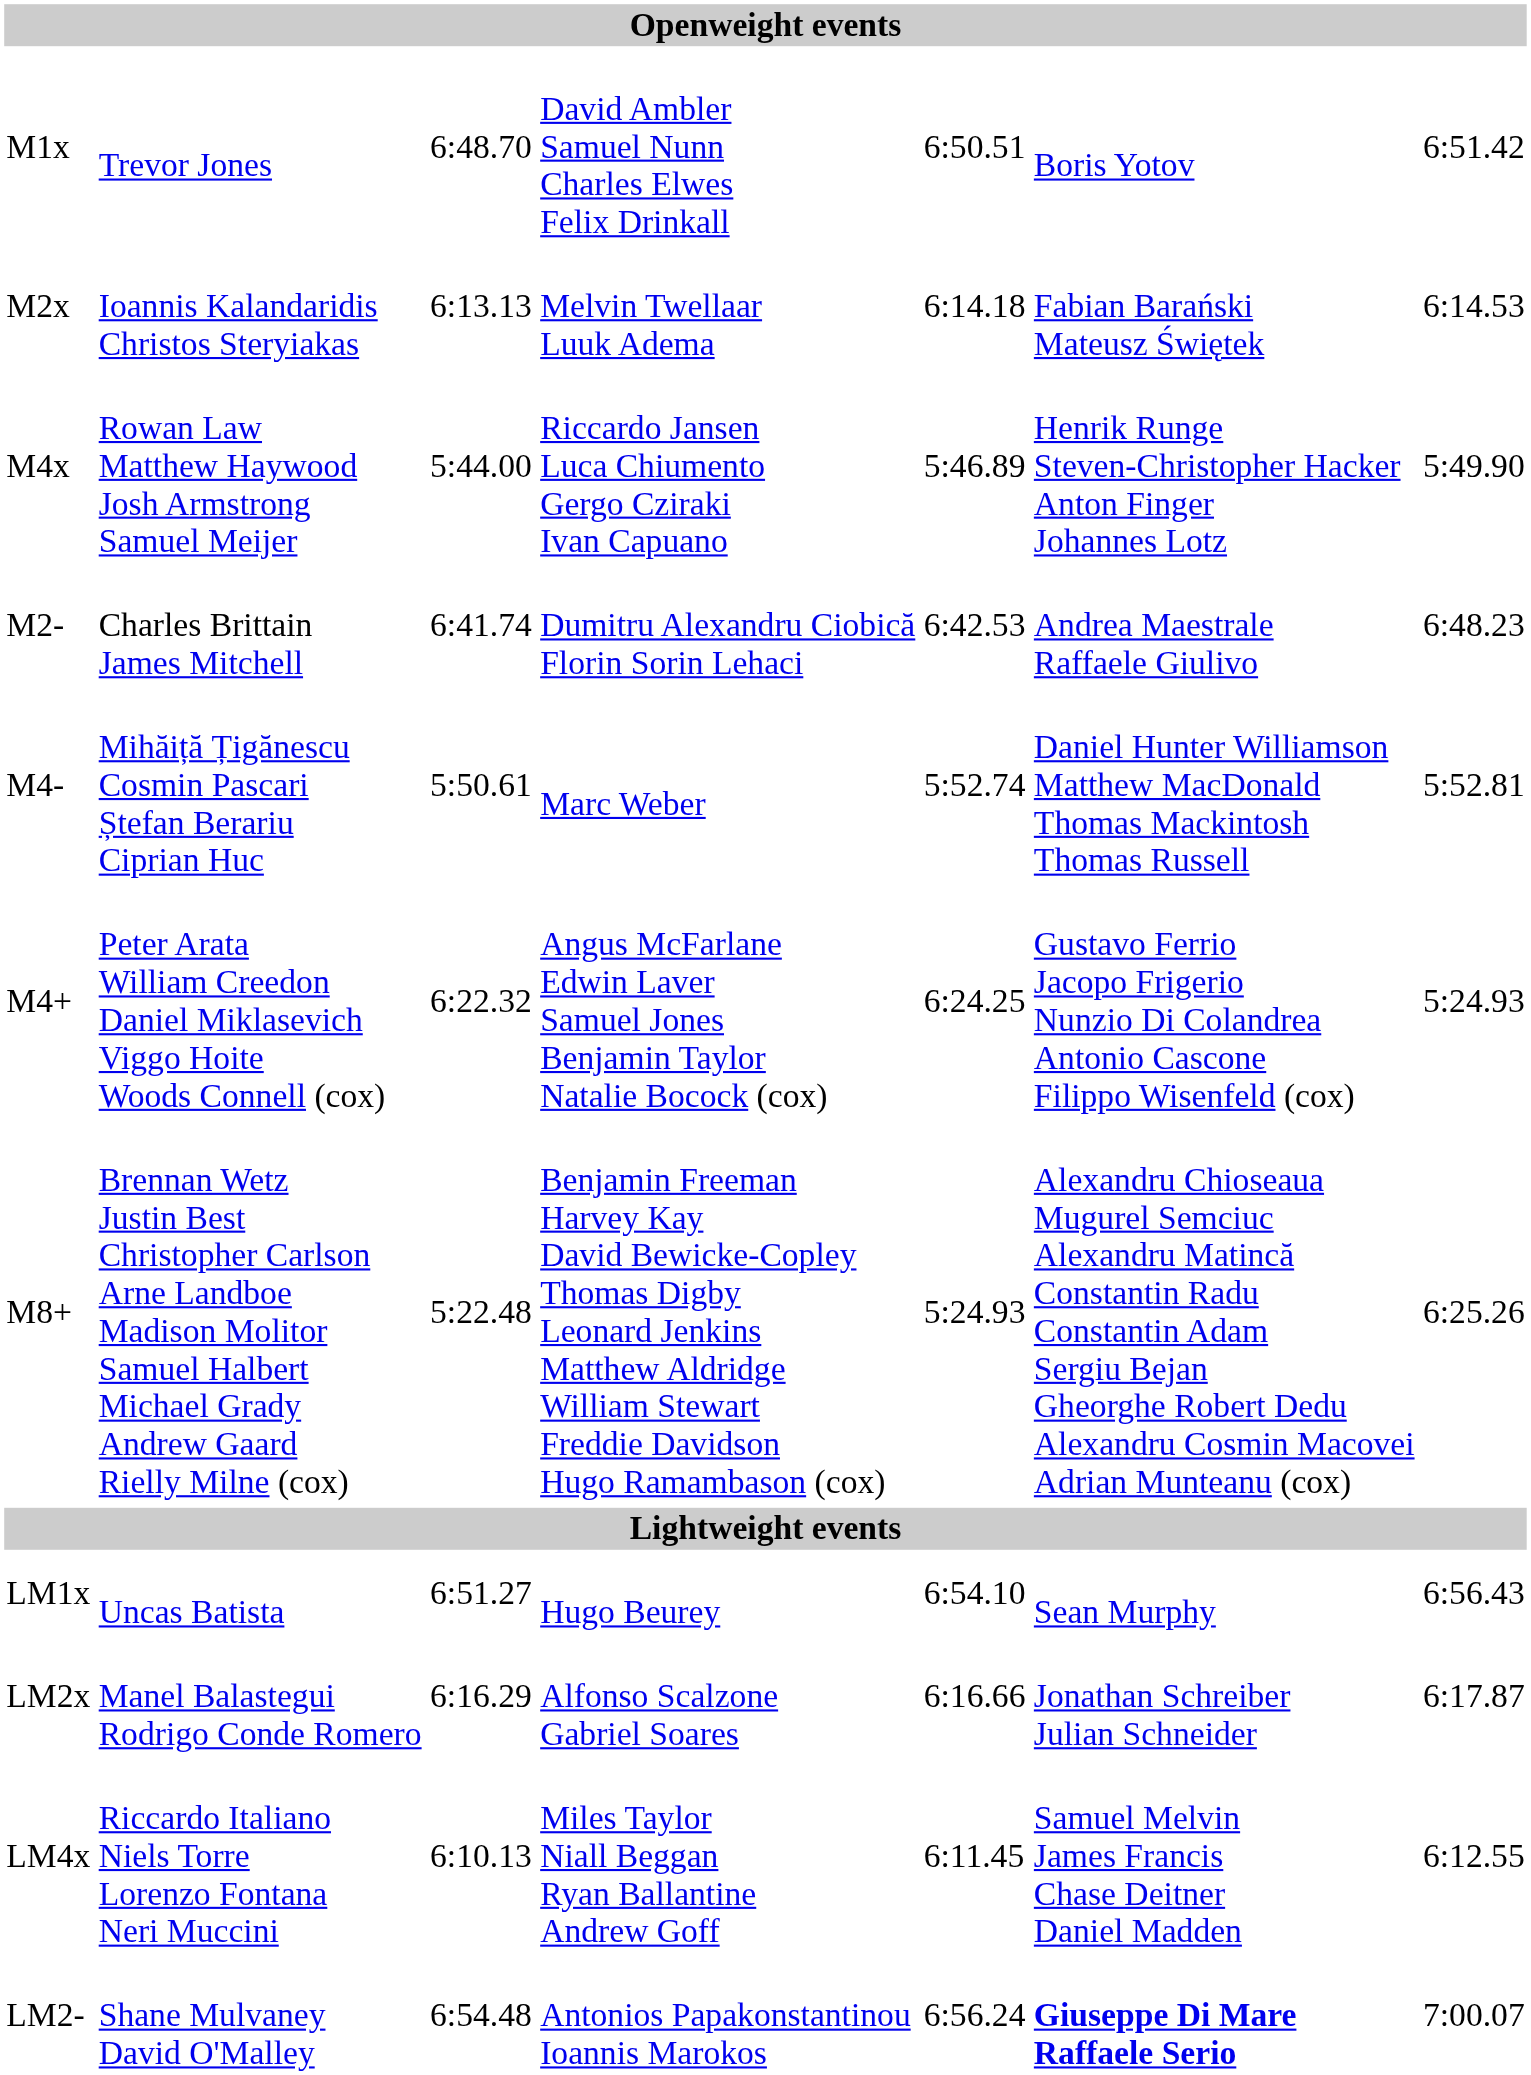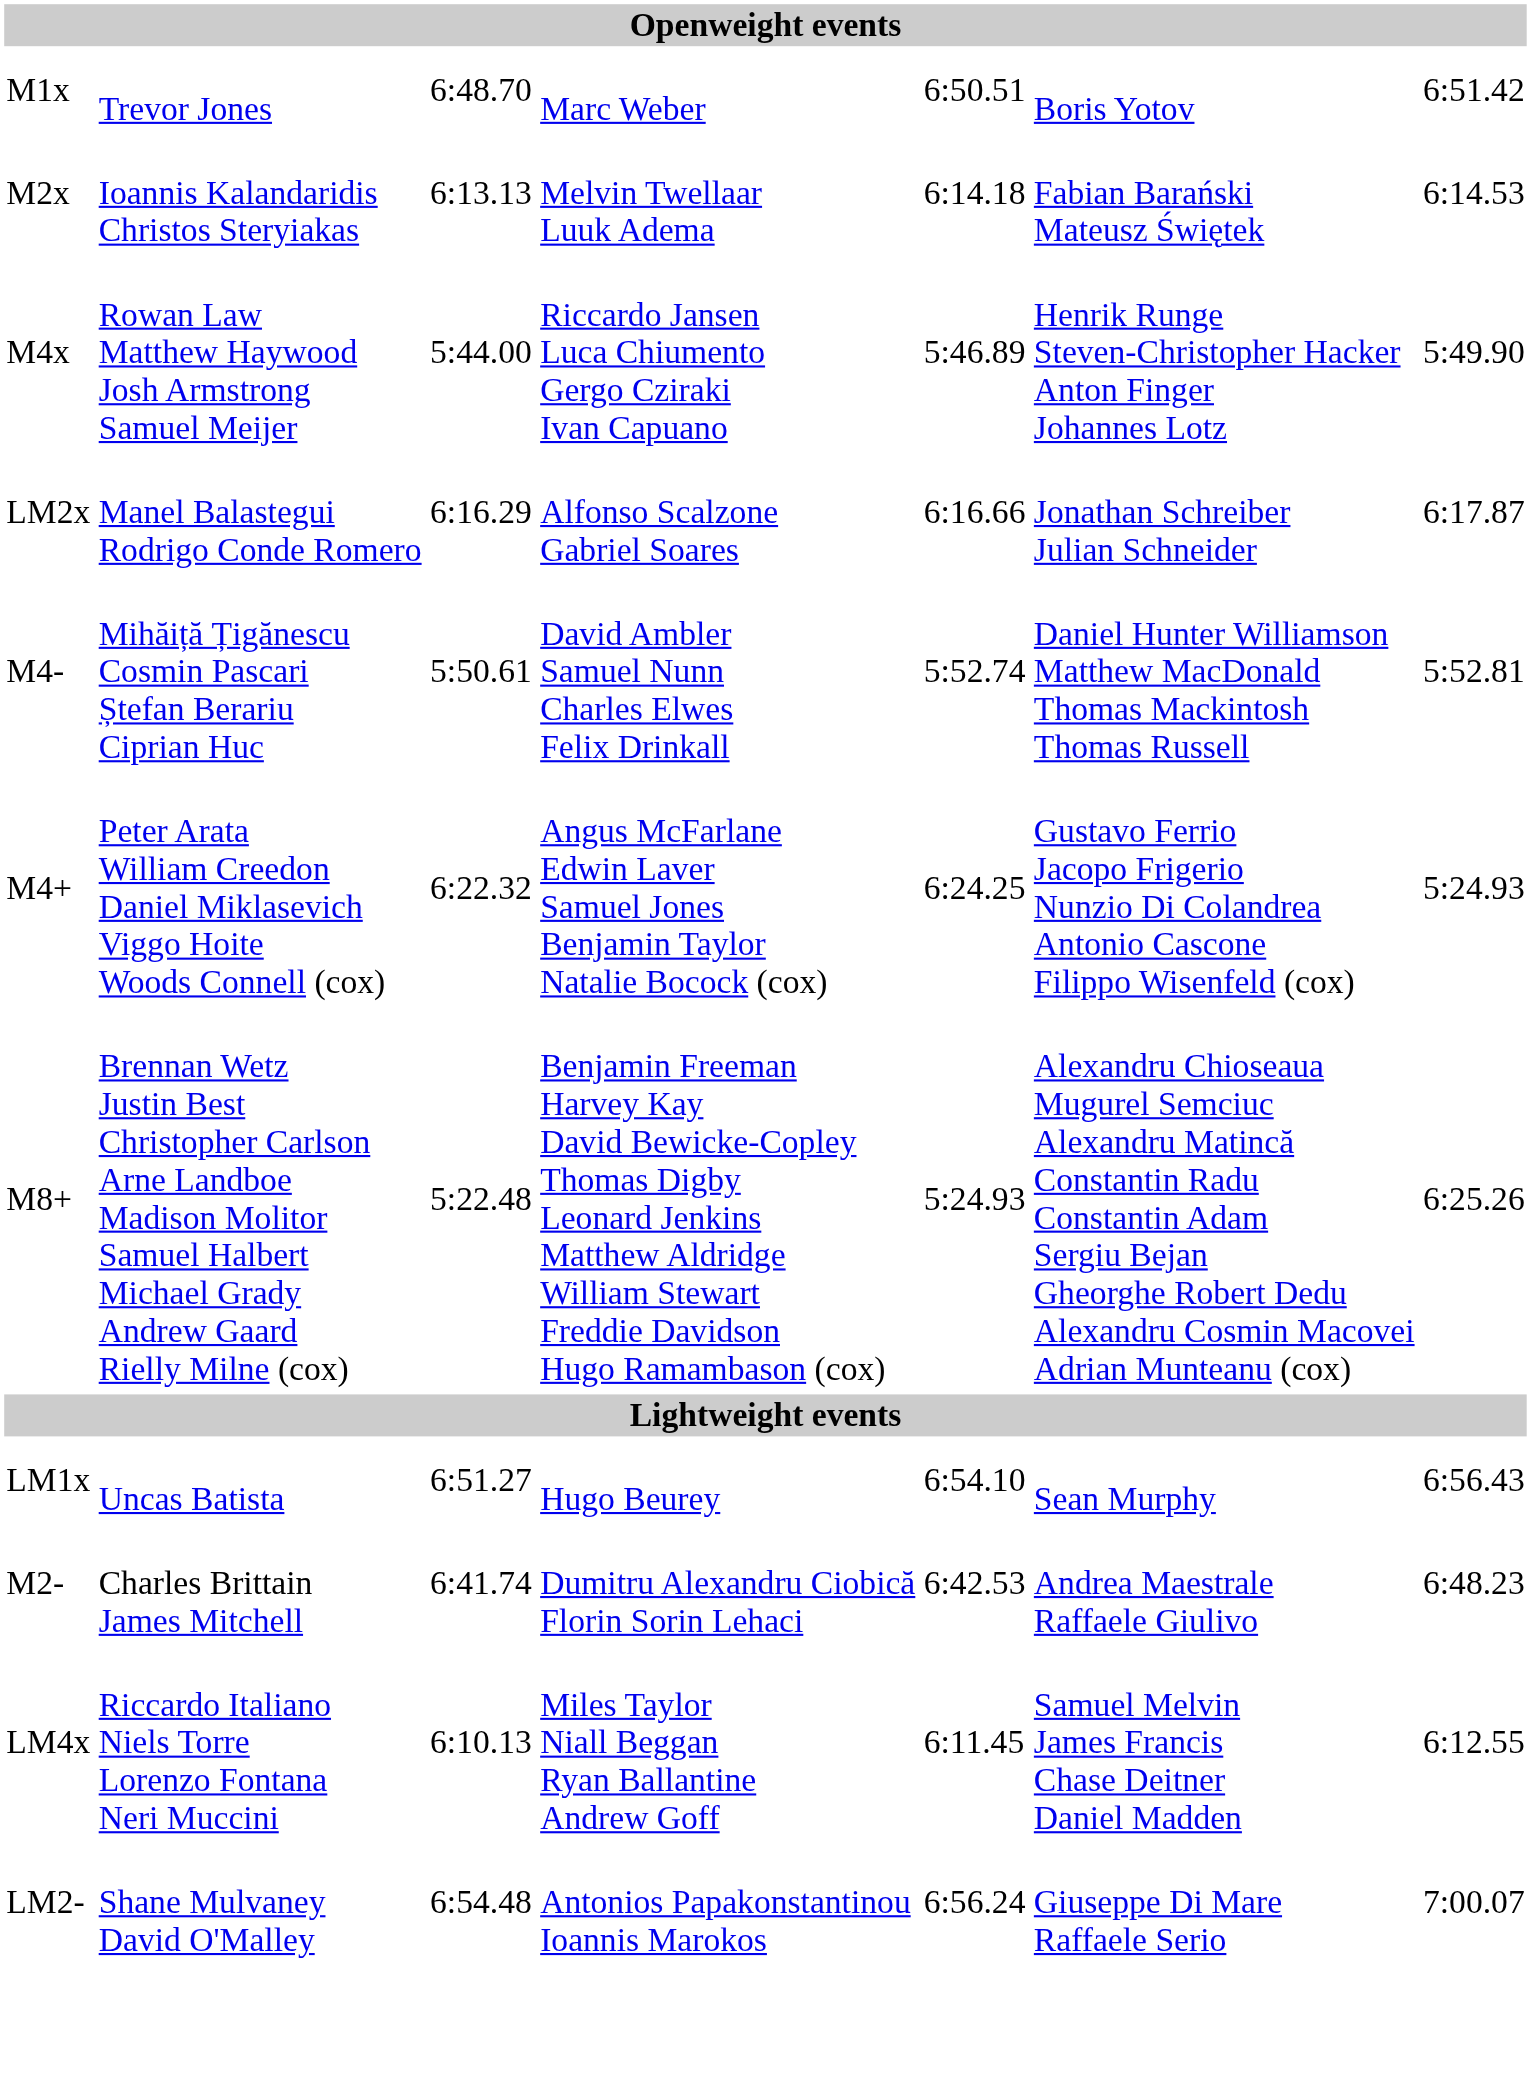 <table>
 <tr>
 <th colspan="7" style="background-color:#CCC;">Openweight events</th>
 </tr>
 <tr>
 <td>M1x</td>
 <td><br><a href='#'>Trevor Jones</a></td>
 <td>6:48.70</td>
-<td><br><a href='#'>David Ambler</a><br><a href='#'>Samuel Nunn</a><br><a href='#'>Charles Elwes</a><br><a href='#'>Felix Drinkall</a></td>
+<td><br><a href='#'>Marc Weber</a></td>
 <td>6:50.51</td>
 <td><br><a href='#'>Boris Yotov</a></td>
 <td>6:51.42</td>
 </tr>
 <tr>
 <td>M2x</td>
 <td><br><a href='#'>Ioannis Kalandaridis</a><br><a href='#'>Christos Steryiakas</a></td>
 <td>6:13.13</td>
 <td><br><a href='#'>Melvin Twellaar</a><br><a href='#'>Luuk Adema</a></td>
 <td>6:14.18</td>
 <td><br><a href='#'>Fabian Barański</a><br><a href='#'>Mateusz Świętek</a></td>
 <td>6:14.53</td>
 </tr>
 <tr>
 <td>M4x</td>
 <td><br><a href='#'>Rowan Law</a><br><a href='#'>Matthew Haywood</a><br><a href='#'>Josh Armstrong</a><br><a href='#'>Samuel Meijer</a></td>
 <td>5:44.00</td>
 <td><br><a href='#'>Riccardo Jansen</a><br><a href='#'>Luca Chiumento</a><br><a href='#'>Gergo Cziraki</a><br><a href='#'>Ivan Capuano</a></td>
 <td>5:46.89</td>
 <td><br><a href='#'>Henrik Runge</a><br><a href='#'>Steven-Christopher Hacker</a><br><a href='#'>Anton Finger</a><br><a href='#'>Johannes Lotz</a></td>
 <td>5:49.90</td>
 </tr>
 <tr>
-<td>M2-</td>
-<td><br>Charles Brittain<br><a href='#'>James Mitchell</a></td>
-<td>6:41.74</td>
-<td><br><a href='#'>Dumitru Alexandru Ciobică</a><br><a href='#'>Florin Sorin Lehaci</a></td>
-<td>6:42.53</td>
-<td><br><a href='#'>Andrea Maestrale</a><br><a href='#'>Raffaele Giulivo</a></td>
-<td>6:48.23</td>
+<td>LM2x</td>
+<td><br><a href='#'>Manel Balastegui</a><br><a href='#'>Rodrigo Conde Romero</a></td>
+<td>6:16.29</td>
+<td><br><a href='#'>Alfonso Scalzone</a><br><a href='#'>Gabriel Soares</a></td>
+<td>6:16.66</td>
+<td><br><a href='#'>Jonathan Schreiber</a><br><a href='#'>Julian Schneider</a></td>
+<td>6:17.87</td>
 </tr>
 <tr>
 <td>M4-</td>
 <td><br><a href='#'>Mihăiță Țigănescu</a><br><a href='#'>Cosmin Pascari</a><br><a href='#'>Ștefan Berariu</a><br><a href='#'>Ciprian Huc</a></td>
 <td>5:50.61</td>
-<td><br><a href='#'>Marc Weber</a></td>
+<td><br><a href='#'>David Ambler</a><br><a href='#'>Samuel Nunn</a><br><a href='#'>Charles Elwes</a><br><a href='#'>Felix Drinkall</a></td>
 <td>5:52.74</td>
 <td><br><a href='#'>Daniel Hunter Williamson</a><br><a href='#'>Matthew MacDonald</a><br><a href='#'>Thomas Mackintosh</a><br><a href='#'>Thomas Russell</a></td>
 <td>5:52.81</td>
 </tr>
 <tr>
 <td>M4+</td>
 <td><br><a href='#'>Peter Arata</a><br><a href='#'>William Creedon</a><br><a href='#'>Daniel Miklasevich</a><br><a href='#'>Viggo Hoite</a><br><a href='#'>Woods Connell</a> (cox)</td>
 <td>6:22.32</td>
 <td><br><a href='#'>Angus McFarlane</a><br><a href='#'>Edwin Laver</a><br><a href='#'>Samuel Jones</a><br><a href='#'>Benjamin Taylor</a><br><a href='#'>Natalie Bocock</a> (cox)</td>
 <td>6:24.25</td>
 <td><br><a href='#'>Gustavo Ferrio</a><br><a href='#'>Jacopo Frigerio</a><br><a href='#'>Nunzio Di Colandrea</a><br><a href='#'>Antonio Cascone</a><br><a href='#'>Filippo Wisenfeld</a> (cox)</td>
 <td>5:24.93</td>
 </tr>
 <tr>
 <td>M8+</td>
 <td><br><a href='#'>Brennan Wetz</a><br><a href='#'>Justin Best</a><br><a href='#'>Christopher Carlson</a><br><a href='#'>Arne Landboe</a><br><a href='#'>Madison Molitor</a><br><a href='#'>Samuel Halbert</a><br><a href='#'>Michael Grady</a><br><a href='#'>Andrew Gaard</a><br><a href='#'>Rielly Milne</a> (cox)</td>
 <td>5:22.48</td>
 <td><br><a href='#'>Benjamin Freeman</a><br><a href='#'>Harvey Kay</a><br><a href='#'>David Bewicke-Copley</a><br><a href='#'>Thomas Digby</a><br><a href='#'>Leonard Jenkins</a><br><a href='#'>Matthew Aldridge</a><br><a href='#'>William Stewart</a><br><a href='#'>Freddie Davidson</a><br><a href='#'>Hugo Ramambason</a> (cox)</td>
 <td>5:24.93</td>
 <td><br><a href='#'>Alexandru Chioseaua</a><br><a href='#'>Mugurel Semciuc</a><br><a href='#'>Alexandru Matincă</a><br><a href='#'>Constantin Radu</a><br><a href='#'>Constantin Adam</a><br><a href='#'>Sergiu Bejan</a><br><a href='#'>Gheorghe Robert Dedu</a><br><a href='#'>Alexandru Cosmin Macovei</a><br><a href='#'>Adrian Munteanu</a> (cox)</td>
 <td>6:25.26</td>
 </tr>
 <tr>
 <th colspan="7" style="background-color:#CCC;">Lightweight events</th>
 </tr>
 <tr>
 <td>LM1x</td>
 <td><br><a href='#'>Uncas Batista</a></td>
 <td>6:51.27</td>
 <td><br><a href='#'>Hugo Beurey</a></td>
 <td>6:54.10</td>
 <td><br><a href='#'>Sean Murphy</a></td>
 <td>6:56.43</td>
 </tr>
 <tr>
-<td>LM2x</td>
-<td><br><a href='#'>Manel Balastegui</a><br><a href='#'>Rodrigo Conde Romero</a></td>
-<td>6:16.29</td>
-<td><br><a href='#'>Alfonso Scalzone</a><br><a href='#'>Gabriel Soares</a></td>
-<td>6:16.66</td>
-<td><br><a href='#'>Jonathan Schreiber</a><br><a href='#'>Julian Schneider</a></td>
-<td>6:17.87</td>
+<td>M2-</td>
+<td><br>Charles Brittain<br><a href='#'>James Mitchell</a></td>
+<td>6:41.74</td>
+<td><br><a href='#'>Dumitru Alexandru Ciobică</a><br><a href='#'>Florin Sorin Lehaci</a></td>
+<td>6:42.53</td>
+<td><br><a href='#'>Andrea Maestrale</a><br><a href='#'>Raffaele Giulivo</a></td>
+<td>6:48.23</td>
 </tr>
 <tr>
 <td>LM4x</td>
 <td><br><a href='#'>Riccardo Italiano</a><br><a href='#'>Niels Torre</a><br><a href='#'>Lorenzo Fontana</a><br><a href='#'>Neri Muccini</a></td>
 <td>6:10.13</td>
 <td><br><a href='#'>Miles Taylor</a><br><a href='#'>Niall Beggan</a><br><a href='#'>Ryan Ballantine</a><br><a href='#'>Andrew Goff</a></td>
 <td>6:11.45</td>
 <td><br><a href='#'>Samuel Melvin</a><br><a href='#'>James Francis</a><br><a href='#'>Chase Deitner</a><br><a href='#'>Daniel Madden</a></td>
 <td>6:12.55</td>
 </tr>
 <tr>
 <td>LM2-</td>
 <td><br><a href='#'>Shane Mulvaney</a><br><a href='#'>David O'Malley</a></td>
 <td>6:54.48</td>
 <td><br><a href='#'>Antonios Papakonstantinou</a><br><a href='#'>Ioannis Marokos</a></td>
 <td>6:56.24</td>
-<td><strong><br><a href='#'>Giuseppe Di Mare</a><br><a href='#'>Raffaele Serio</a></strong></td>
+<td><br><a href='#'>Giuseppe Di Mare</a><br><a href='#'>Raffaele Serio</a></td>
 <td>7:00.07</td>
 </tr>
 </table>
